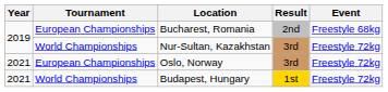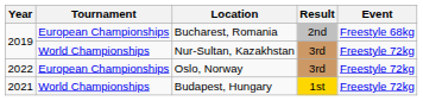 <table class="wikitable" style="font-size:95%;">
 <tr>
 <th>Year</th>
 <th>Tournament</th>
 <th>Location</th>
 <th>Result</th>
 <th>Event</th>
 </tr>
 <tr>
 <td rowspan=2>2019</td>
 <td><a href='#'>European Championships</a></td>
 <td>Bucharest, Romania</td>
 <td align="center" bgcolor=silver>2nd</td>
 <td><a href='#'>Freestyle 68kg</a></td>
 </tr>
 <tr>
 <td><a href='#'>World Championships</a></td>
 <td>Nur-Sultan, Kazakhstan</td>
 <td align="center" bgcolor=cc9966>3rd</td>
 <td><a href='#'>Freestyle 72kg</a></td>
 </tr>
 <tr>
-<td>2021</td>
+<td>2022</td>
 <td><a href='#'>European Championships</a></td>
 <td>Oslo, Norway</td>
 <td align="center" bgcolor="cc9966">3rd</td>
 <td><a href='#'>Freestyle 72kg</a></td>
 </tr>
 <tr>
 <td>2021</td>
 <td><a href='#'>World Championships</a></td>
 <td>Budapest, Hungary</td>
 <td align="center" bgcolor="gold">1st</td>
 <td><a href='#'>Freestyle 72kg</a></td>
 </tr>
 </table>
